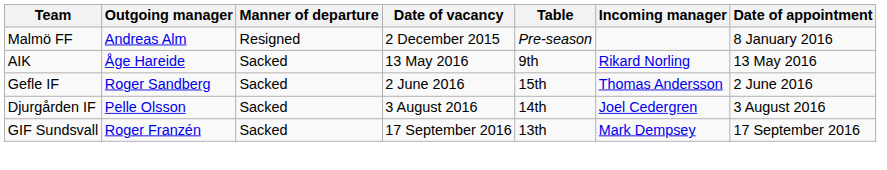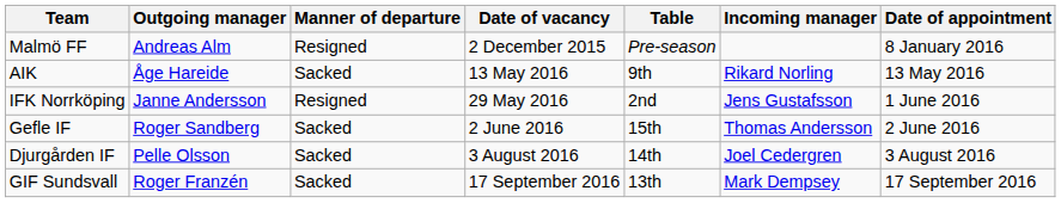 <table class="wikitable">
 <tr>
 <th>Team</th>
 <th>Outgoing manager</th>
 <th>Manner of departure</th>
 <th>Date of vacancy</th>
 <th>Table</th>
 <th>Incoming manager</th>
 <th>Date of appointment</th>
 </tr>
 <tr>
 <td>Malmö FF</td>
 <td> <a href='#'>Andreas Alm</a></td>
 <td>Resigned</td>
 <td>2 December 2015</td>
 <td><em>Pre-season</em></td>
 <td> </td>
 <td>8 January 2016</td>
 </tr>
 <tr>
 <td>AIK</td>
 <td> <a href='#'>Åge Hareide</a></td>
 <td>Sacked</td>
 <td>13 May 2016</td>
 <td>9th</td>
 <td> <a href='#'>Rikard Norling</a></td>
 <td>13 May 2016</td>
 </tr>
 <tr>
+<td>IFK Norrköping</td>
+<td> <a href='#'>Janne Andersson</a></td>
+<td>Resigned</td>
+<td>29 May 2016</td>
+<td>2nd</td>
+<td> <a href='#'>Jens Gustafsson</a></td>
+<td>1 June 2016</td>
+</tr>
+<tr>
 <td>Gefle IF</td>
 <td> <a href='#'>Roger Sandberg</a></td>
 <td>Sacked</td>
 <td>2 June 2016</td>
 <td>15th</td>
 <td> <a href='#'>Thomas Andersson</a></td>
 <td>2 June 2016</td>
 </tr>
 <tr>
 <td>Djurgården IF</td>
 <td> <a href='#'>Pelle Olsson</a></td>
 <td>Sacked</td>
 <td>3 August 2016</td>
 <td>14th</td>
 <td> <a href='#'>Joel Cedergren</a></td>
 <td>3 August 2016</td>
 </tr>
 <tr>
 <td>GIF Sundsvall</td>
 <td> <a href='#'>Roger Franzén</a></td>
 <td>Sacked</td>
 <td>17 September 2016</td>
 <td>13th</td>
 <td> <a href='#'>Mark Dempsey</a></td>
 <td>17 September 2016</td>
 </tr>
 </table>
